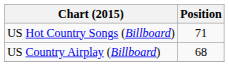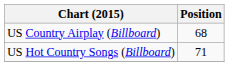 <table class="wikitable sortable">
 <tr>
 <th scope="col">Chart (2015)</th>
 <th scope="col">Position</th>
 </tr>
 <tr>
+<td>US <a href='#'>Country Airplay</a> (<em><a href='#'>Billboard</a></em>)</td>
+<td align="center">68</td>
+</tr>
+<tr>
 <td>US <a href='#'>Hot Country Songs</a> (<em><a href='#'>Billboard</a></em>)</td>
 <td align="center">71</td>
 </tr>
 <tr>
-<td>US <a href='#'>Country Airplay</a> (<em><a href='#'>Billboard</a></em>)</td>
-<td align="center">68</td>
-</tr>
-<tr>
 </tr>
 </table>
